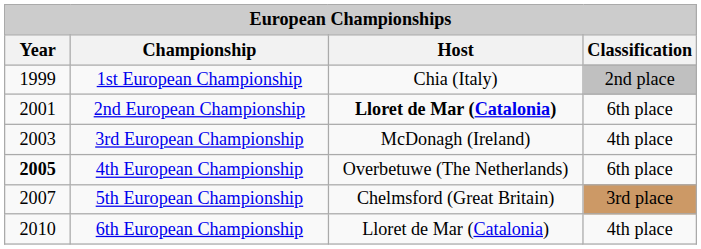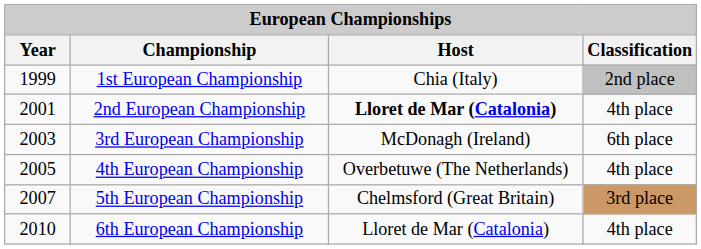 <table class="wikitable" style=font-size:90% width=550>
 <tr align=center style="background:#cccccc;">
 <td colspan=4><strong>European Championships</strong></td>
 </tr>
 <tr align=center style="background:#eeeeee;">
 <th width=10%>Year</th>
 <th width=40%>Championship</th>
 <th width=40%>Host</th>
 <th width=10%>Classification</th>
 </tr>
 <tr align=center>
 <td>1999</td>
 <td><a href='#'>1st European Championship</a></td>
 <td>Chia (Italy)</td>
 <td style="background:silver;" align="center">2nd place</td>
 </tr>
 <tr align=center>
 <td>2001</td>
 <td><a href='#'>2nd European Championship</a></td>
 <td><strong>Lloret de Mar (<a href='#'>Catalonia</a>)</strong></td>
-<td>6th place</td>
+<td>4th place</td>
 </tr>
 <tr align=center>
 <td>2003</td>
 <td><a href='#'>3rd European Championship</a></td>
 <td>McDonagh (Ireland)</td>
-<td>4th place</td>
+<td>6th place</td>
 </tr>
 <tr align=center>
-<td><strong>2005</strong></td>
+<td>2005</td>
 <td><a href='#'>4th European Championship</a></td>
 <td>Overbetuwe (The Netherlands)</td>
-<td>6th place</td>
+<td>4th place</td>
 </tr>
 <tr align=center>
 <td>2007</td>
 <td><a href='#'>5th European Championship</a></td>
 <td>Chelmsford (Great Britain)</td>
 <td style="background:#cc9966;">3rd place</td>
 </tr>
 <tr align=center>
 <td>2010</td>
 <td><a href='#'>6th European Championship</a></td>
 <td>Lloret de Mar (<a href='#'>Catalonia</a>)</td>
 <td>4th place</td>
 </tr>
 </table>
